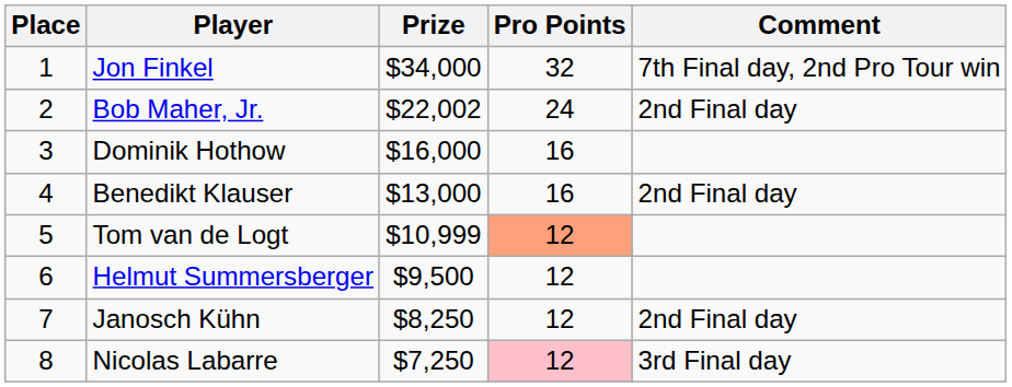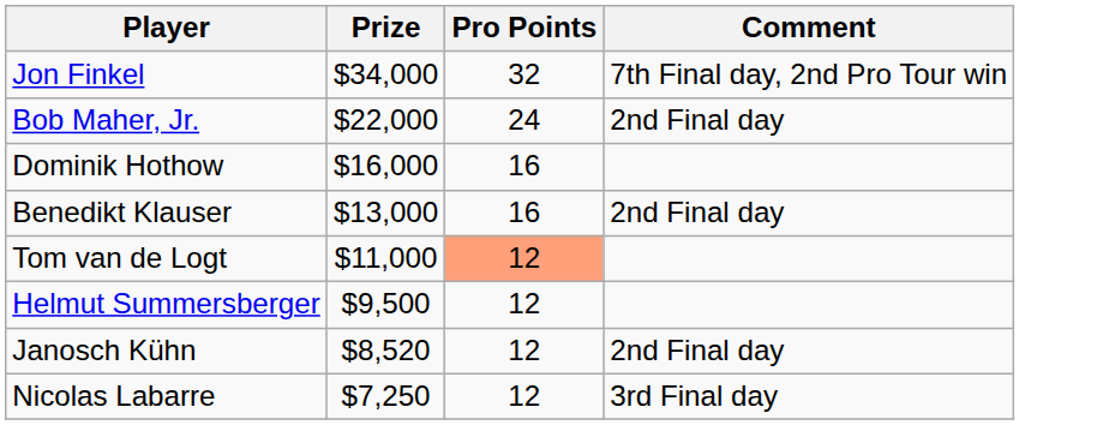 <table class="wikitable">
 <tr>
-<th>Place</th>
 <th>Player</th>
 <th>Prize</th>
 <th>Pro Points</th>
 <th>Comment</th>
 </tr>
 <tr>
-<td align=center>1</td>
 <td> <a href='#'>Jon Finkel</a></td>
 <td align=center>$34,000</td>
 <td align=center>32</td>
 <td>7th Final day, 2nd Pro Tour win</td>
 </tr>
 <tr>
-<td align=center>2</td>
 <td> <a href='#'>Bob Maher, Jr.</a></td>
-<td align=center>$22,002</td>
+<td align=center>$22,000</td>
 <td align=center>24</td>
 <td>2nd Final day</td>
 </tr>
 <tr>
-<td align=center>3</td>
 <td> Dominik Hothow</td>
 <td align=center>$16,000</td>
 <td align=center>16</td>
 <td></td>
 </tr>
 <tr>
-<td align=center>4</td>
 <td> Benedikt Klauser</td>
 <td align=center>$13,000</td>
 <td align=center>16</td>
 <td>2nd Final day</td>
 </tr>
 <tr>
-<td align=center>5</td>
 <td> Tom van de Logt</td>
-<td align=center>$10,999</td>
+<td align=center>$11,000</td>
 <td align=center style="background: lightsalmon;">12</td>
 <td></td>
 </tr>
 <tr>
-<td align=center>6</td>
 <td> <a href='#'>Helmut Summersberger</a></td>
 <td align=center>$9,500</td>
 <td align=center>12</td>
 <td></td>
 </tr>
 <tr>
-<td align=center>7</td>
 <td> Janosch Kühn</td>
-<td align=center>$8,250</td>
+<td align=center>$8,520</td>
 <td align=center>12</td>
 <td>2nd Final day</td>
 </tr>
 <tr>
-<td align=center>8</td>
 <td> Nicolas Labarre</td>
 <td align=center>$7,250</td>
-<td align=center style="background: pink;">12</td>
+<td align=center>12</td>
 <td>3rd Final day</td>
 </tr>
 </table>
